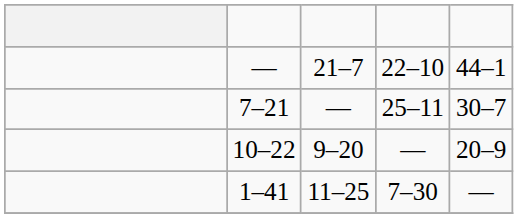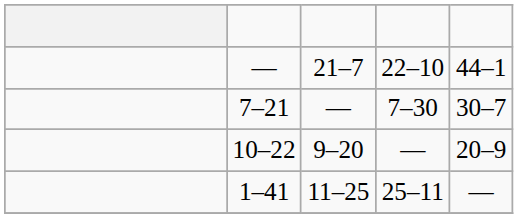 <table class="wikitable" style="text-align:center; font-size:90%;">
 <tr>
 <th width=120> </th>
 <td><strong></strong></td>
 <td><strong></strong></td>
 <td><strong></strong></td>
 <td><strong></strong></td>
 </tr>
 <tr>
 <td style="text-align:right;"></td>
 <td>—</td>
 <td>21–7</td>
 <td>22–10</td>
 <td>44–1</td>
 </tr>
 <tr>
 <td style="text-align:right;"></td>
 <td>7–21</td>
 <td>—</td>
-<td>25–11</td>
+<td>7–30</td>
 <td>30–7</td>
 </tr>
 <tr>
 <td style="text-align:right;"></td>
 <td>10–22</td>
 <td>9–20</td>
 <td>—</td>
 <td>20–9</td>
 </tr>
 <tr>
 <td style="text-align:right;"></td>
 <td>1–41</td>
 <td>11–25</td>
-<td>7–30</td>
+<td>25–11</td>
 <td>—</td>
 </tr>
 <tr>
 </tr>
 </table>
